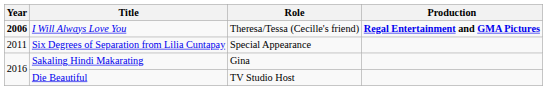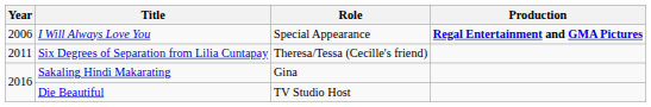 <table class="wikitable">
 <tr>
 <th>Year</th>
 <th>Title</th>
 <th>Role</th>
 <th>Production</th>
 </tr>
 <tr>
-<td><strong>2006</strong></td>
+<td>2006</td>
 <td><em><a href='#'>I Will Always Love You</a></em></td>
-<td>Theresa/Tessa (Cecille's friend)</td>
+<td>Special Appearance</td>
 <td><strong><a href='#'>Regal Entertainment</a> and <a href='#'>GMA Pictures</a></strong></td>
 </tr>
 <tr>
 <td>2011</td>
 <td><a href='#'>Six Degrees of Separation from Lilia Cuntapay</a></td>
-<td>Special Appearance</td>
+<td>Theresa/Tessa (Cecille's friend)</td>
 <td></td>
 </tr>
 <tr>
 <td rowspan=2>2016</td>
 <td><a href='#'>Sakaling Hindi Makarating</a></td>
 <td>Gina</td>
 <td></td>
 </tr>
 <tr>
 <td><a href='#'>Die Beautiful</a></td>
 <td>TV Studio Host</td>
 <td></td>
 </tr>
 </table>
